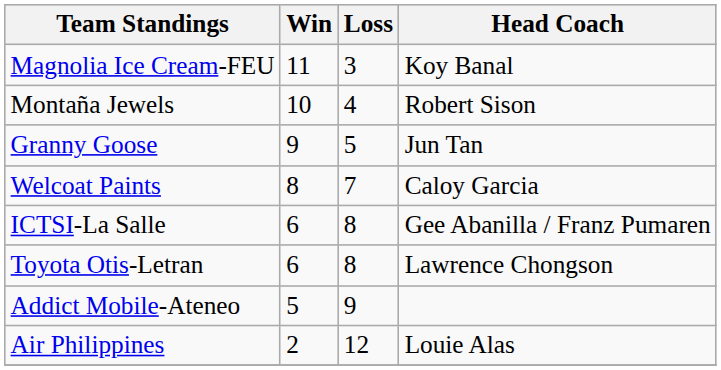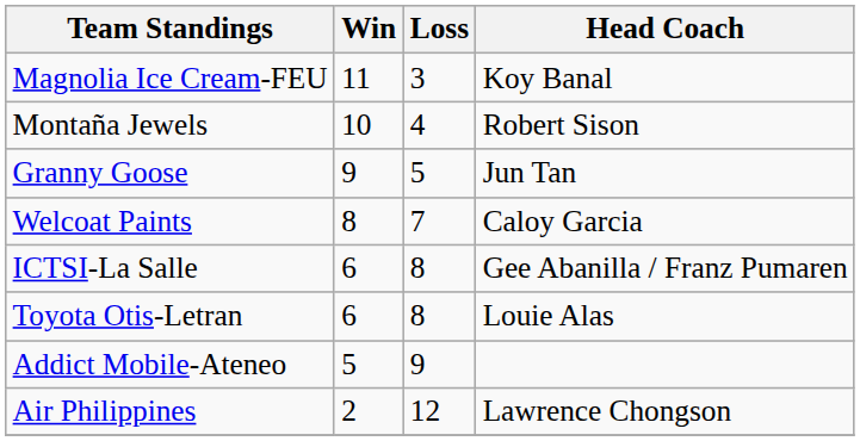 <table class="wikitable">
 <tr>
 <th>Team Standings</th>
 <th>Win</th>
 <th>Loss</th>
 <th>Head Coach</th>
 </tr>
 <tr>
 <td><a href='#'>Magnolia Ice Cream</a>-FEU</td>
 <td>11</td>
 <td>3</td>
 <td>Koy Banal</td>
 </tr>
 <tr>
 <td>Montaña Jewels</td>
 <td>10</td>
 <td>4</td>
 <td>Robert Sison</td>
 </tr>
 <tr>
 <td><a href='#'>Granny Goose</a></td>
 <td>9</td>
 <td>5</td>
 <td>Jun Tan</td>
 </tr>
 <tr>
 <td><a href='#'>Welcoat Paints</a></td>
 <td>8</td>
 <td>7</td>
 <td>Caloy Garcia</td>
 </tr>
 <tr>
 <td><a href='#'>ICTSI</a>-La Salle</td>
 <td>6</td>
 <td>8</td>
 <td>Gee Abanilla / Franz Pumaren</td>
 </tr>
 <tr>
 <td><a href='#'>Toyota Otis</a>-Letran</td>
 <td>6</td>
 <td>8</td>
-<td>Lawrence Chongson</td>
+<td>Louie Alas</td>
 </tr>
 <tr>
 <td><a href='#'>Addict Mobile</a>-Ateneo</td>
 <td>5</td>
 <td>9</td>
 <td></td>
 </tr>
 <tr>
 <td><a href='#'>Air Philippines</a></td>
 <td>2</td>
 <td>12</td>
-<td>Louie Alas</td>
+<td>Lawrence Chongson</td>
 </tr>
 <tr>
 </tr>
 </table>
